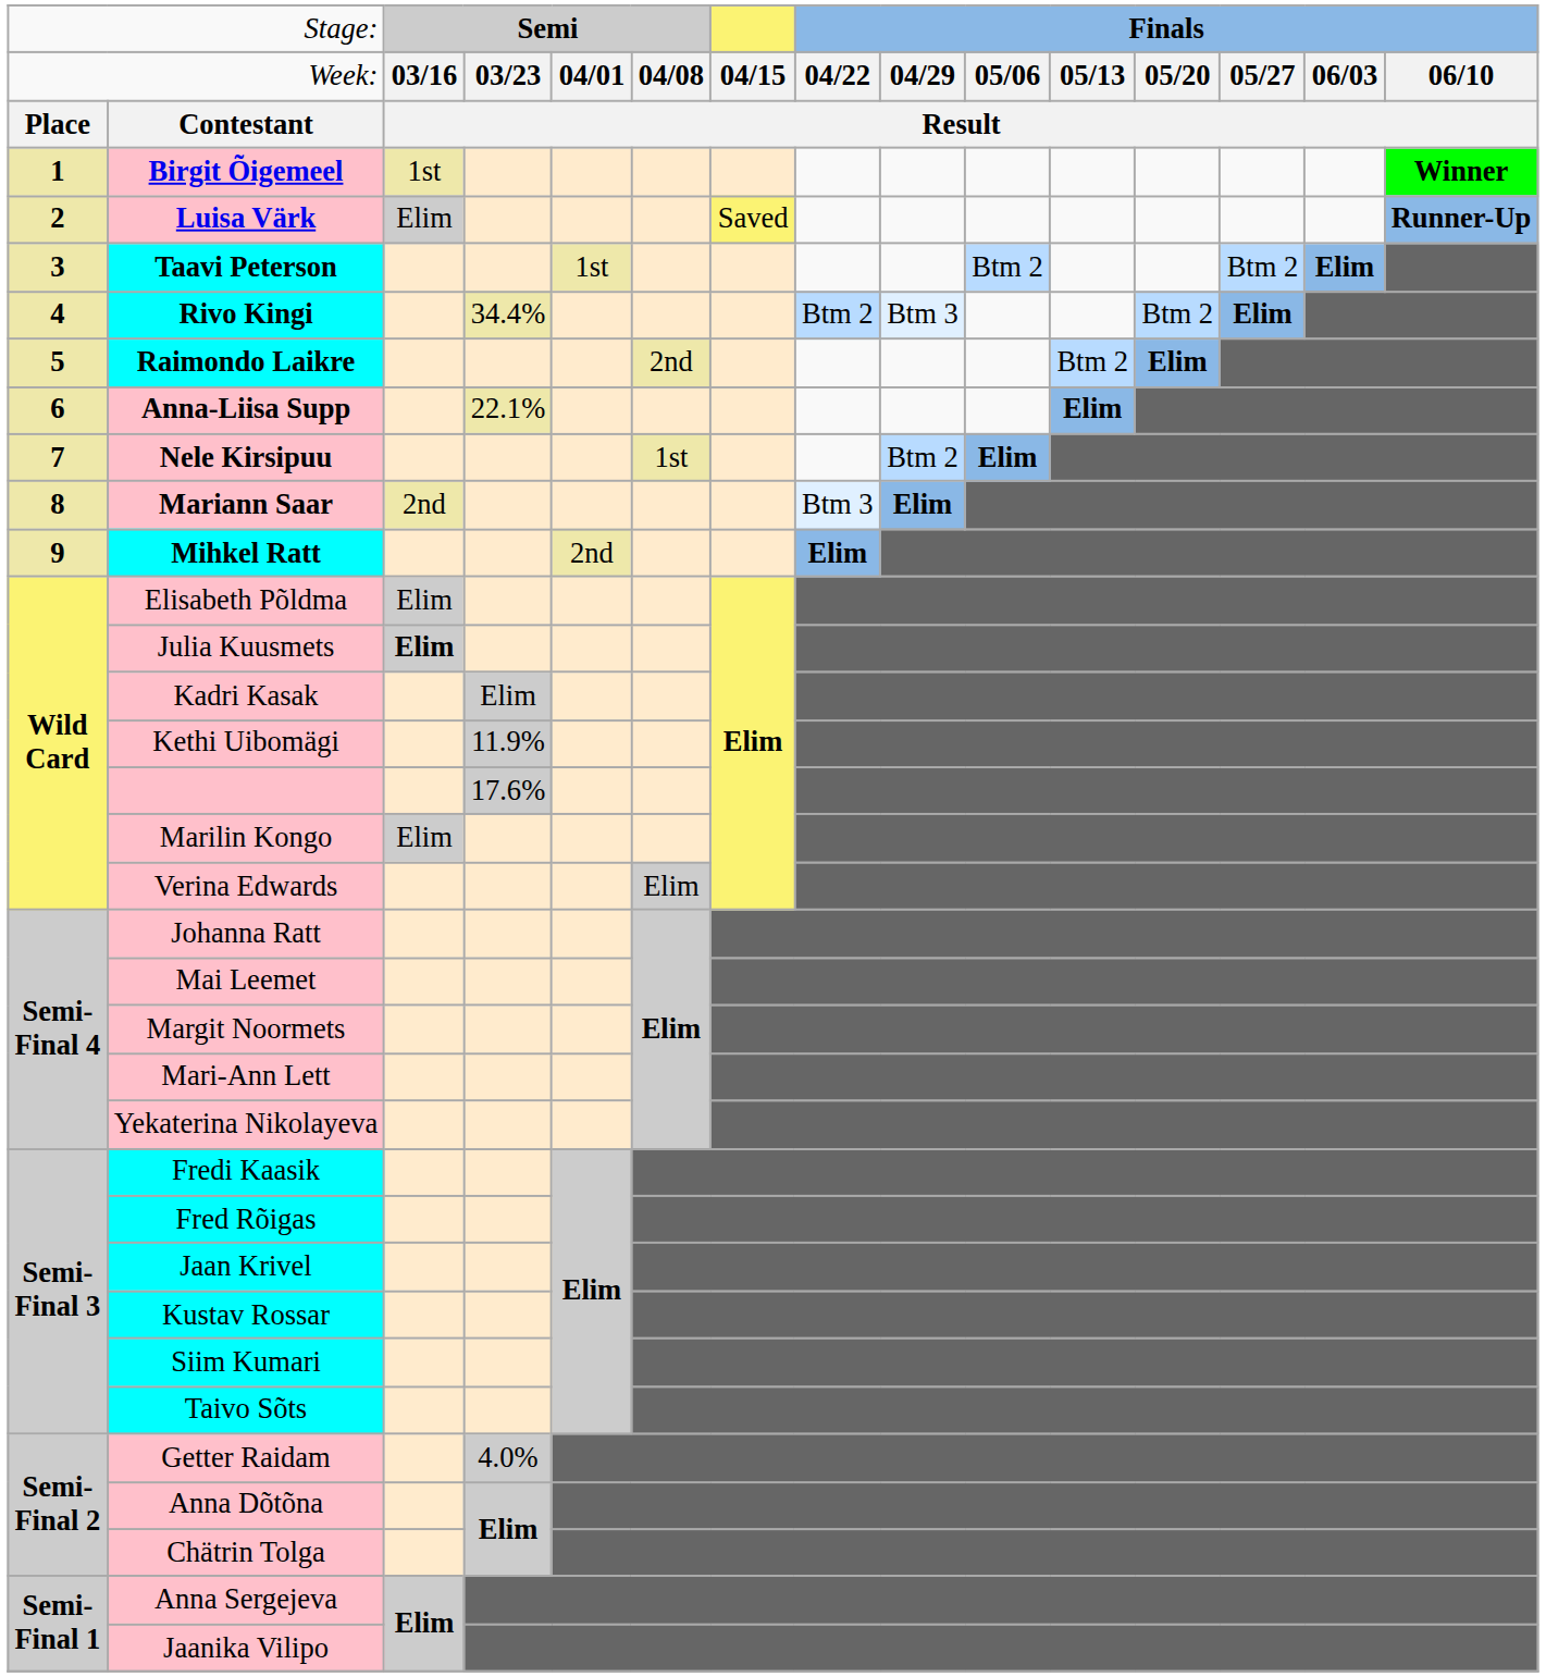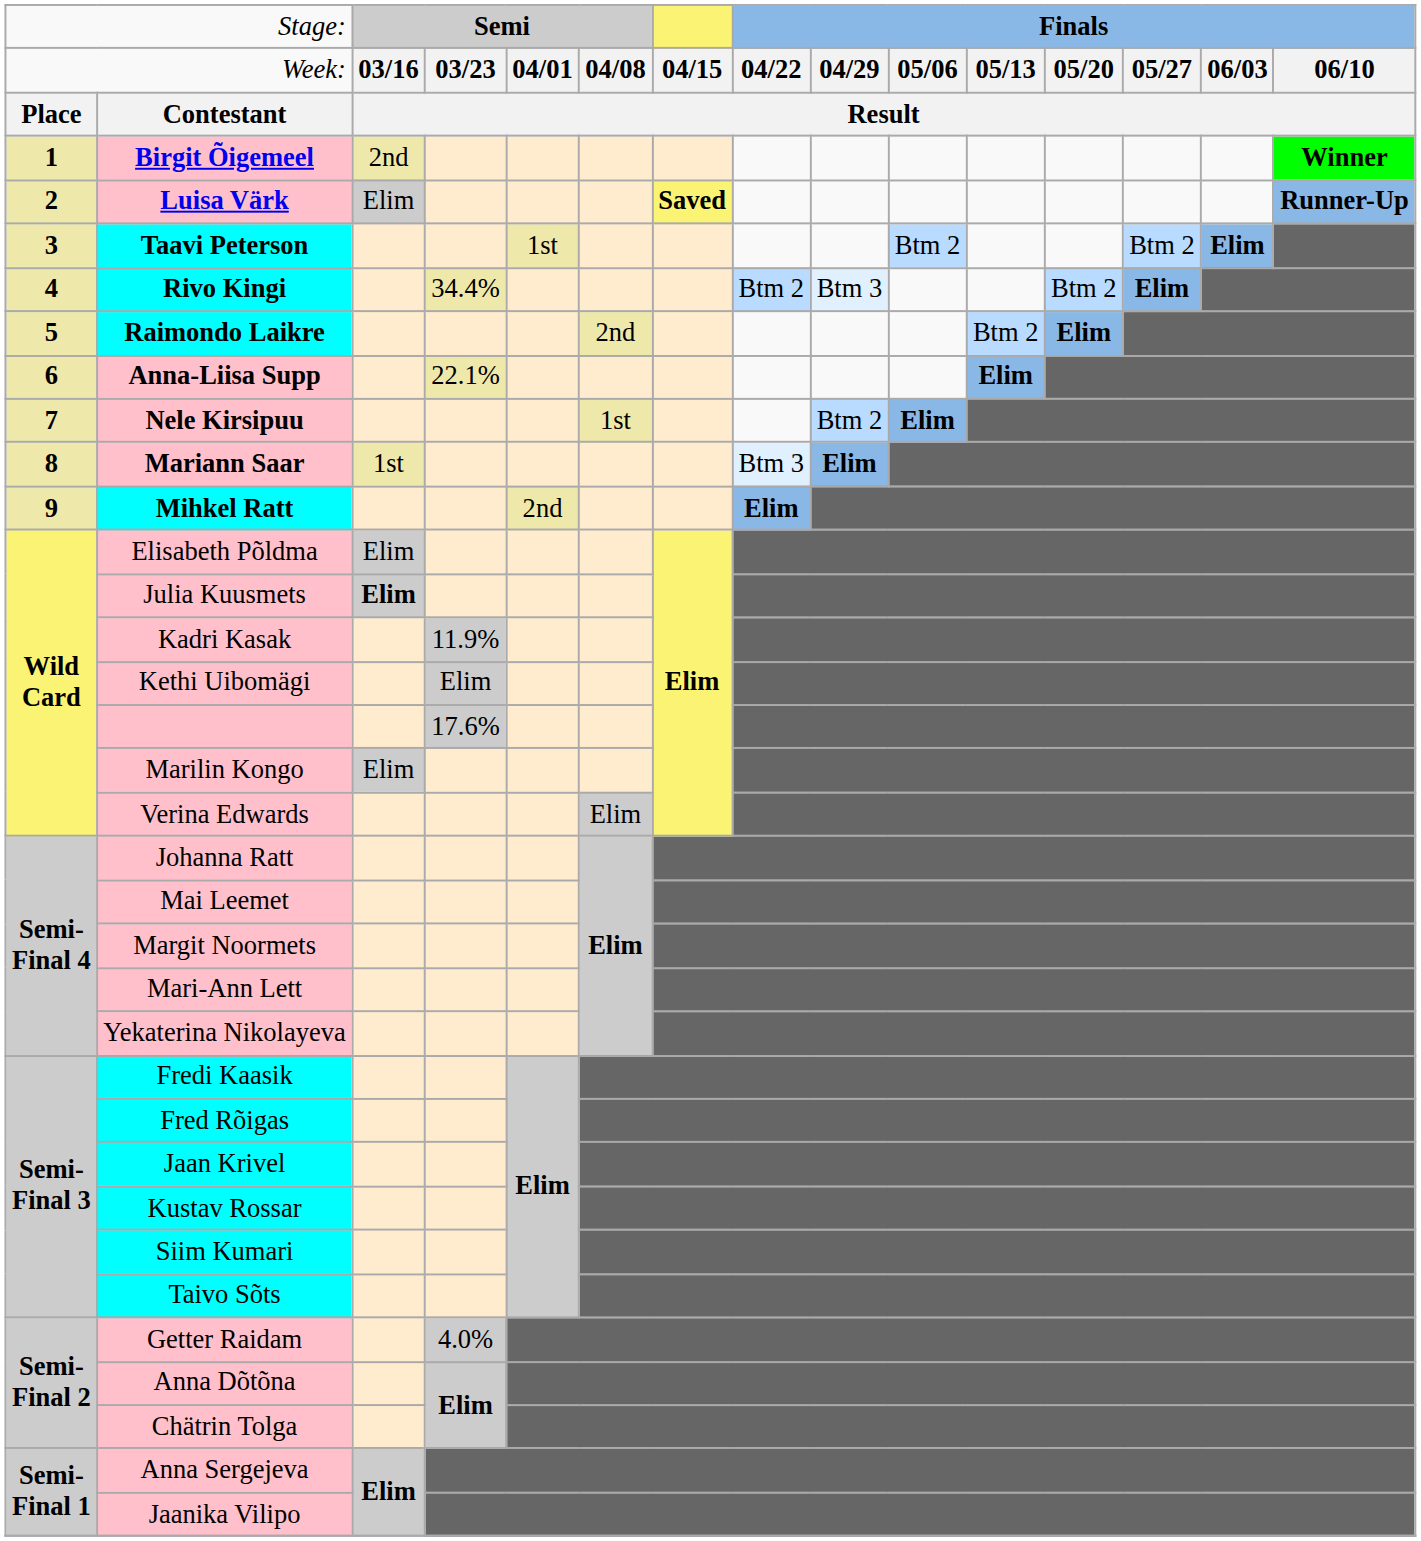 <table class="wikitable" style="margin:1em auto; text-align:center; font-size:85%">
 <tr>
 <td style="text-align:right;" colspan="2"><em>Stage:</em></td>
 <td style="background:#ccc;" colspan="4"><strong>Semi</strong></td>
 <td bgcolor="#FBF373" align="center"></td>
 <td style="background:#8ab8e6;" colspan="8"><strong>Finals</strong></td>
 </tr>
 <tr>
 <td style="text-align:right;" colspan="2"><em>Week:</em></td>
 <th>03/16</th>
 <th>03/23</th>
 <th>04/01</th>
 <th>04/08</th>
 <th>04/15</th>
 <th>04/22</th>
 <th>04/29</th>
 <th>05/06</th>
 <th>05/13</th>
 <th>05/20</th>
 <th>05/27</th>
 <th>06/03</th>
 <th>06/10</th>
 </tr>
 <tr>
 <th>Place</th>
 <th>Contestant</th>
 <th colspan="13" align="center">Result</th>
 </tr>
 <tr>
 <td align="center" bgcolor="palegoldenrod"><strong>1</strong></td>
 <td colspan="1" bgcolor="pink"><strong><a href='#'>Birgit Õigemeel</a></strong></td>
-<td bgcolor="palegoldenrod" align="center">1st</td>
+<td bgcolor="palegoldenrod" align="center">2nd</td>
 <td style="background:#ffebcd;"></td>
 <td style="background:#ffebcd;"></td>
 <td style="background:#ffebcd;"></td>
 <td style="background:#ffebcd;"></td>
 <td></td>
 <td></td>
 <td></td>
 <td></td>
 <td></td>
 <td></td>
 <td></td>
 <td colspan="1" bgcolor="lime"><strong>Winner</strong></td>
 </tr>
 <tr>
 <td align="center" bgcolor="palegoldenrod"><strong>2</strong></td>
 <td colspan="1" bgcolor="pink"><strong><a href='#'>Luisa Värk</a></strong></td>
 <td bgcolor="#CCCCCC" align="center">Elim</td>
 <td style="background:#ffebcd;"></td>
 <td style="background:#ffebcd;"></td>
 <td style="background:#ffebcd;"></td>
-<td bgcolor="#FBF373" align="center">Saved</td>
+<td bgcolor="#FBF373" align="center"><strong>Saved</strong></td>
 <td></td>
 <td></td>
 <td></td>
 <td></td>
 <td></td>
 <td></td>
 <td></td>
 <td style="background:#8ab8e6;"><strong>Runner-Up</strong></td>
 </tr>
 <tr>
 <td align="center" bgcolor="palegoldenrod"><strong>3</strong></td>
 <td colspan="1" bgcolor="cyan"><strong>Taavi Peterson</strong></td>
 <td style="background:#ffebcd;"></td>
 <td style="background:#ffebcd;"></td>
 <td bgcolor="palegoldenrod" align="center">1st</td>
 <td style="background:#ffebcd;"></td>
 <td style="background:#ffebcd;"></td>
 <td></td>
 <td></td>
 <td style="background:#b8dbff;">Btm 2</td>
 <td></td>
 <td></td>
 <td style="background:#b8dbff;">Btm 2</td>
 <td style="background:#8ab8e6;"><strong>Elim</strong></td>
 <td colspan="1" bgcolor="666666"></td>
 </tr>
 <tr>
 <td align="center" bgcolor="palegoldenrod"><strong>4</strong></td>
 <td colspan="1" bgcolor="cyan"><strong>Rivo Kingi</strong></td>
 <td style="background:#ffebcd;"></td>
 <td bgcolor="palegoldenrod" align="center">34.4%</td>
 <td style="background:#ffebcd;"></td>
 <td style="background:#ffebcd;"></td>
 <td style="background:#ffebcd;"></td>
 <td style="background:#b8dbff;">Btm 2</td>
 <td style="background:#e0f0ff;">Btm 3</td>
 <td></td>
 <td></td>
 <td style="background:#b8dbff;">Btm 2</td>
 <td style="background:#8ab8e6;"><strong>Elim</strong></td>
 <td colspan="2" bgcolor="666666"></td>
 </tr>
 <tr>
 <td align="center" bgcolor="palegoldenrod"><strong>5</strong></td>
 <td colspan="1" bgcolor="cyan"><strong>Raimondo Laikre</strong></td>
 <td style="background:#ffebcd;"></td>
 <td style="background:#ffebcd;"></td>
 <td style="background:#ffebcd;"></td>
 <td bgcolor="palegoldenrod" align="center">2nd</td>
 <td style="background:#ffebcd;"></td>
 <td></td>
 <td></td>
 <td></td>
 <td style="background:#b8dbff;">Btm 2</td>
 <td style="background:#8ab8e6;"><strong>Elim</strong></td>
 <td colspan="3" bgcolor="666666"></td>
 </tr>
 <tr>
 <td align="center" bgcolor="palegoldenrod"><strong>6</strong></td>
 <td colspan="1" bgcolor="pink"><strong>Anna-Liisa Supp</strong></td>
 <td style="background:#ffebcd;"></td>
 <td bgcolor="palegoldenrod" align="center">22.1%</td>
 <td style="background:#ffebcd;"></td>
 <td style="background:#ffebcd;"></td>
 <td style="background:#ffebcd;"></td>
 <td></td>
 <td></td>
 <td></td>
 <td style="background:#8ab8e6;"><strong>Elim</strong></td>
 <td colspan="4" bgcolor="666666"></td>
 </tr>
 <tr>
 <td align="center" bgcolor="palegoldenrod"><strong>7</strong></td>
 <td colspan="1" bgcolor="pink"><strong>Nele Kirsipuu</strong></td>
 <td style="background:#ffebcd;"></td>
 <td style="background:#ffebcd;"></td>
 <td style="background:#ffebcd;"></td>
 <td bgcolor="palegoldenrod" align="center">1st</td>
 <td style="background:#ffebcd;"></td>
 <td></td>
 <td style="background:#b8dbff;">Btm 2</td>
 <td style="background:#8ab8e6;"><strong>Elim</strong></td>
 <td colspan="5" bgcolor="666666"></td>
 </tr>
 <tr>
 <td align="center" bgcolor="palegoldenrod"><strong>8</strong></td>
 <td colspan="1" bgcolor="pink"><strong>Mariann Saar</strong></td>
-<td bgcolor="palegoldenrod" align="center">2nd</td>
+<td bgcolor="palegoldenrod" align="center">1st</td>
 <td style="background:#ffebcd;"></td>
 <td style="background:#ffebcd;"></td>
 <td style="background:#ffebcd;"></td>
 <td style="background:#ffebcd;"></td>
 <td style="background:#e0f0ff;">Btm 3</td>
 <td style="background:#8ab8e6;"><strong>Elim</strong></td>
 <td colspan="6" bgcolor="666666"></td>
 </tr>
 <tr>
 <td align="center" bgcolor="palegoldenrod"><strong>9</strong></td>
 <td colspan="1" bgcolor="cyan"><strong>Mihkel Ratt</strong></td>
 <td style="background:#ffebcd;"></td>
 <td style="background:#ffebcd;"></td>
 <td bgcolor="palegoldenrod" align="center">2nd</td>
 <td style="background:#ffebcd;"></td>
 <td style="background:#ffebcd;"></td>
 <td style="background:#8ab8e6;"><strong>Elim</strong></td>
 <td colspan="7" bgcolor="666666"></td>
 </tr>
 <tr>
 <td style="background:#fbf373; text-align:center;" rowspan="7"><strong>Wild<br>Card</strong></td>
 <td bgcolor="pink">Elisabeth Põldma</td>
 <td bgcolor="#CCCCCC" align="center">Elim</td>
 <td style="background:#ffebcd;"></td>
 <td style="background:#ffebcd;"></td>
 <td style="background:#ffebcd;"></td>
 <td style="background:#fbf373; text-align:center;" rowspan="7"><strong>Elim</strong></td>
 <td colspan="8" bgcolor="666666"></td>
 </tr>
 <tr>
 <td bgcolor="pink">Julia Kuusmets</td>
 <td bgcolor="#CCCCCC" align="center"><strong>Elim</strong></td>
 <td style="background:#ffebcd;"></td>
 <td style="background:#ffebcd;"></td>
 <td style="background:#ffebcd;"></td>
 <td colspan="9" bgcolor="666666"></td>
 </tr>
 <tr>
 <td bgcolor="pink">Kadri Kasak</td>
 <td style="background:#ffebcd;"></td>
-<td bgcolor="#CCCCCC" align="center">Elim</td>
+<td bgcolor="#CCCCCC" align="center">11.9%</td>
 <td style="background:#ffebcd;"></td>
 <td style="background:#ffebcd;"></td>
 <td colspan="9" bgcolor="666666"></td>
 </tr>
 <tr>
 <td bgcolor="pink">Kethi Uibomägi</td>
 <td style="background:#ffebcd;"></td>
-<td bgcolor="#CCCCCC" align="center">11.9%</td>
+<td bgcolor="#CCCCCC" align="center">Elim</td>
 <td style="background:#ffebcd;"></td>
 <td style="background:#ffebcd;"></td>
 <td colspan="9" bgcolor="666666"></td>
 </tr>
 <tr>
 <td bgcolor="pink"></td>
 <td style="background:#ffebcd;"></td>
 <td bgcolor="#CCCCCC" align="center">17.6%</td>
 <td style="background:#ffebcd;"></td>
 <td style="background:#ffebcd;"></td>
 <td colspan="9" bgcolor="666666"></td>
 </tr>
 <tr>
 <td bgcolor="pink">Marilin Kongo</td>
 <td bgcolor="#CCCCCC" align="center">Elim</td>
 <td style="background:#ffebcd;"></td>
 <td style="background:#ffebcd;"></td>
 <td style="background:#ffebcd;"></td>
 <td colspan="9" bgcolor="666666"></td>
 </tr>
 <tr>
 <td bgcolor="pink">Verina Edwards</td>
 <td style="background:#ffebcd;"></td>
 <td style="background:#ffebcd;"></td>
 <td style="background:#ffebcd;"></td>
 <td bgcolor="#CCCCCC" align="center">Elim</td>
 <td colspan="9" bgcolor="666666"></td>
 </tr>
 <tr>
 <td style="background:#ccc; text-align:center;" rowspan="5"><strong>Semi-<br>Final 4</strong></td>
 <td bgcolor="pink">Johanna Ratt</td>
 <td style="background:#ffebcd;"></td>
 <td style="background:#ffebcd;"></td>
 <td style="background:#ffebcd;"></td>
 <td bgcolor="#CCCCCC" align="center" rowspan="5"><strong>Elim</strong></td>
 <td colspan="10" style="background:#666;"></td>
 </tr>
 <tr>
 <td bgcolor="pink">Mai Leemet</td>
 <td style="background:#ffebcd;"></td>
 <td style="background:#ffebcd;"></td>
 <td style="background:#ffebcd;"></td>
 <td colspan="10" style="background:#666;"></td>
 </tr>
 <tr>
 <td bgcolor="pink">Margit Noormets</td>
 <td style="background:#ffebcd;"></td>
 <td style="background:#ffebcd;"></td>
 <td style="background:#ffebcd;"></td>
 <td colspan="10" style="background:#666;"></td>
 </tr>
 <tr>
 <td bgcolor="pink">Mari-Ann Lett</td>
 <td style="background:#ffebcd;"></td>
 <td style="background:#ffebcd;"></td>
 <td style="background:#ffebcd;"></td>
 <td colspan="10" style="background:#666;"></td>
 </tr>
 <tr>
 <td bgcolor="pink">Yekaterina Nikolayeva</td>
 <td style="background:#ffebcd;"></td>
 <td style="background:#ffebcd;"></td>
 <td style="background:#ffebcd;"></td>
 <td colspan="10" style="background:#666;"></td>
 </tr>
 <tr>
 <td style="background:#ccc; text-align:center;" rowspan="6"><strong>Semi-<br>Final 3</strong></td>
 <td bgcolor="cyan">Fredi Kaasik</td>
 <td style="background:#ffebcd;"></td>
 <td style="background:#ffebcd;"></td>
 <td bgcolor="#CCCCCC" align="center" rowspan="6"><strong>Elim</strong></td>
 <td colspan="11" style="background:#666;"></td>
 </tr>
 <tr>
 <td bgcolor="cyan">Fred Rõigas</td>
 <td style="background:#ffebcd;"></td>
 <td style="background:#ffebcd;"></td>
 <td colspan="11" style="background:#666;"></td>
 </tr>
 <tr>
 <td bgcolor="cyan">Jaan Krivel</td>
 <td style="background:#ffebcd;"></td>
 <td style="background:#ffebcd;"></td>
 <td colspan="11" style="background:#666;"></td>
 </tr>
 <tr>
 <td bgcolor="cyan">Kustav Rossar</td>
 <td style="background:#ffebcd;"></td>
 <td style="background:#ffebcd;"></td>
 <td colspan="11" style="background:#666;"></td>
 </tr>
 <tr>
 <td bgcolor="cyan">Siim Kumari</td>
 <td style="background:#ffebcd;"></td>
 <td style="background:#ffebcd;"></td>
 <td colspan="11" style="background:#666;"></td>
 </tr>
 <tr>
 <td bgcolor="cyan">Taivo Sõts</td>
 <td style="background:#ffebcd;"></td>
 <td style="background:#ffebcd;"></td>
 <td colspan="11" style="background:#666;"></td>
 </tr>
 <tr>
 <td style="background:#ccc; text-align:center;" rowspan="3"><strong>Semi-<br>Final 2</strong></td>
 <td bgcolor="pink">Getter Raidam</td>
 <td style="background:#ffebcd;"></td>
 <td bgcolor="#CCCCCC" align="center">4.0%</td>
 <td colspan="12" style="background:#666;"></td>
 </tr>
 <tr>
 <td bgcolor="pink">Anna Dõtõna</td>
 <td style="background:#ffebcd;"></td>
 <td bgcolor="#CCCCCC" align="center" rowspan="2"><strong>Elim</strong></td>
 <td colspan="12" style="background:#666;"></td>
 </tr>
 <tr>
 <td bgcolor="pink">Chätrin Tolga</td>
 <td style="background:#ffebcd;"></td>
 <td colspan="12" style="background:#666;"></td>
 </tr>
 <tr>
 <td style="background:#ccc; text-align:center;" rowspan="2"><strong>Semi-<br>Final 1</strong></td>
 <td bgcolor="pink">Anna Sergejeva</td>
 <td bgcolor="#CCCCCC" align="center" rowspan="2"><strong>Elim</strong></td>
 <td colspan="13" style="background:#666;"></td>
 </tr>
 <tr>
 <td bgcolor="pink">Jaanika Vilipo</td>
 <td colspan="13" style="background:#666;"></td>
 </tr>
 <tr>
 </tr>
 </table>
